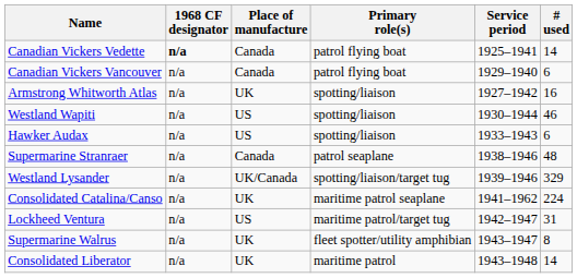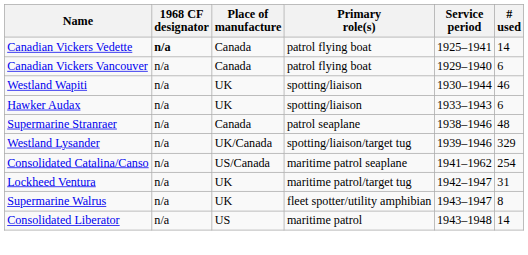 <table class="wikitable sortable">
 <tr>
 <th>Name</th>
 <th>1968 CF<br>designator</th>
 <th>Place of<br>manufacture</th>
 <th>Primary<br>role(s)</th>
 <th>Service<br>period</th>
 <th>#<br>used</th>
 </tr>
 <tr>
 <td><a href='#'>Canadian Vickers Vedette</a></td>
 <td><strong>n/a</strong></td>
 <td>Canada</td>
 <td>patrol flying boat</td>
 <td>1925–1941</td>
 <td>14</td>
 </tr>
 <tr>
 <td><a href='#'>Canadian Vickers Vancouver</a></td>
 <td>n/a</td>
 <td>Canada</td>
 <td>patrol flying boat</td>
 <td>1929–1940</td>
 <td>6</td>
 </tr>
 <tr>
-<td><a href='#'>Armstrong Whitworth Atlas</a></td>
+<td><a href='#'>Westland Wapiti</a></td>
 <td>n/a</td>
 <td>UK</td>
-<td>spotting/liaison</td>
-<td>1927–1942</td>
-<td>16</td>
-</tr>
-<tr>
-<td><a href='#'>Westland Wapiti</a></td>
-<td>n/a</td>
-<td>US</td>
 <td>spotting/liaison</td>
 <td>1930–1944</td>
 <td>46</td>
 </tr>
 <tr>
 <td><a href='#'>Hawker Audax</a></td>
 <td>n/a</td>
-<td>US</td>
+<td>UK</td>
 <td>spotting/liaison</td>
 <td>1933–1943</td>
 <td>6</td>
 </tr>
 <tr>
 <td><a href='#'>Supermarine Stranraer</a></td>
 <td>n/a</td>
 <td>Canada</td>
 <td>patrol seaplane</td>
 <td>1938–1946</td>
 <td>48</td>
 </tr>
 <tr>
 <td><a href='#'>Westland Lysander</a></td>
 <td>n/a</td>
 <td>UK/Canada</td>
 <td>spotting/liaison/target tug</td>
 <td>1939–1946</td>
 <td>329</td>
 </tr>
 <tr>
 <td><a href='#'>Consolidated Catalina/Canso</a></td>
 <td>n/a</td>
-<td>UK</td>
+<td>US/Canada</td>
 <td>maritime patrol seaplane</td>
 <td>1941–1962</td>
-<td>224</td>
+<td>254</td>
 </tr>
 <tr>
 <td><a href='#'>Lockheed Ventura</a></td>
 <td>n/a</td>
-<td>US</td>
+<td>UK</td>
 <td>maritime patrol/target tug</td>
 <td>1942–1947</td>
 <td>31</td>
 </tr>
 <tr>
 <td><a href='#'>Supermarine Walrus</a></td>
 <td>n/a</td>
 <td>UK</td>
 <td>fleet spotter/utility amphibian</td>
 <td>1943–1947</td>
 <td>8</td>
 </tr>
 <tr>
 <td><a href='#'>Consolidated Liberator</a></td>
 <td>n/a</td>
-<td>UK</td>
+<td>US</td>
 <td>maritime patrol</td>
 <td>1943–1948</td>
 <td>14</td>
 </tr>
 </table>
